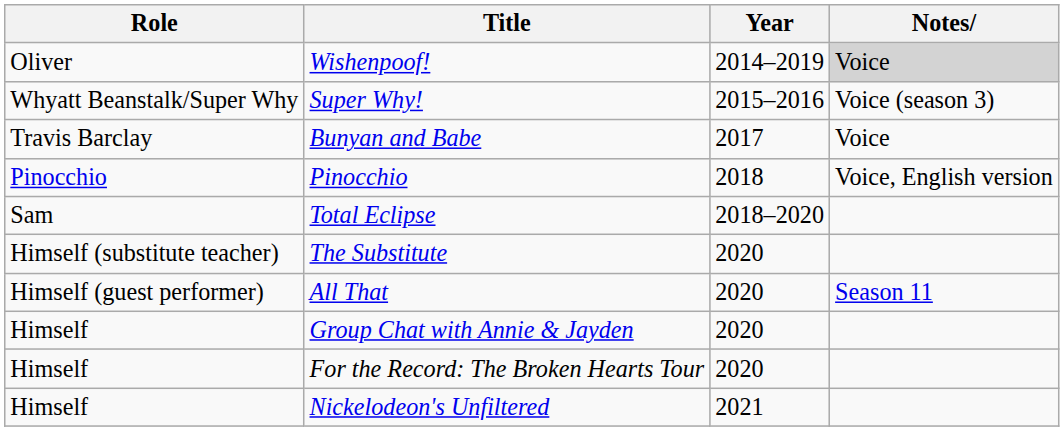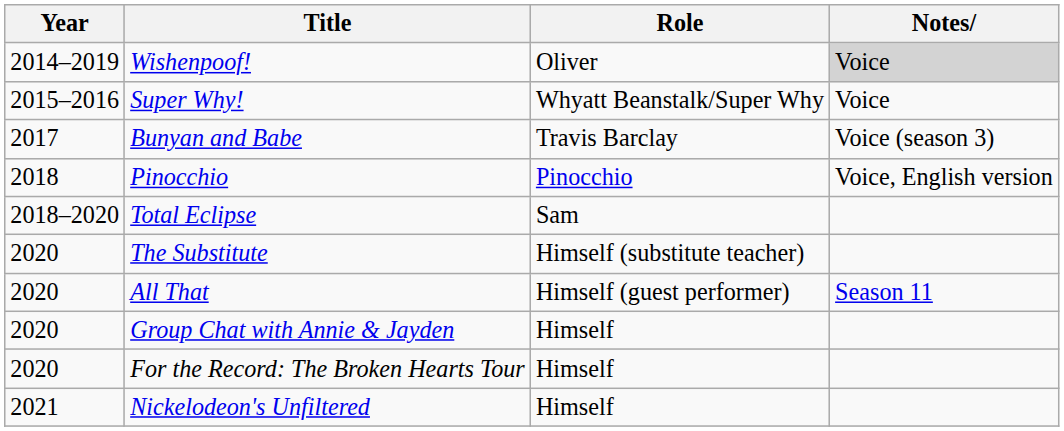 <table class="wikitable plainrowheaders sortable">
 <tr>
+<th scope="col">Year</th>
+<th scope="col">Title</th>
 <th scope="col">Role</th>
-<th scope="col">Title</th>
-<th scope="col">Year</th>
 <th scope="col" class="unsortable">Notes/</th>
 </tr>
 <tr>
+<td>2014–2019</td>
+<td><em><a href='#'>Wishenpoof!</a></em></td>
 <td>Oliver</td>
-<td><em><a href='#'>Wishenpoof!</a></em></td>
-<td>2014–2019</td>
 <td style="background: lightgrey;">Voice</td>
 </tr>
 <tr>
+<td>2015–2016</td>
+<td><em><a href='#'>Super Why!</a></em></td>
 <td>Whyatt Beanstalk/Super Why</td>
-<td><em><a href='#'>Super Why!</a></em></td>
-<td>2015–2016</td>
+<td>Voice</td>
+</tr>
+<tr>
+<td>2017</td>
+<td><em><a href='#'>Bunyan and Babe</a></em></td>
+<td>Travis Barclay</td>
 <td>Voice (season 3)</td>
 </tr>
 <tr>
-<td>Travis Barclay</td>
-<td><em><a href='#'>Bunyan and Babe</a></em></td>
-<td>2017</td>
-<td>Voice</td>
-</tr>
-<tr>
+<td>2018</td>
+<td><em><a href='#'>Pinocchio</a></em></td>
 <td><a href='#'>Pinocchio</a></td>
-<td><em><a href='#'>Pinocchio</a></em></td>
-<td>2018</td>
 <td>Voice, English version</td>
 </tr>
 <tr>
+<td>2018–2020</td>
+<td><em><a href='#'>Total Eclipse</a></em></td>
 <td>Sam</td>
-<td><em><a href='#'>Total Eclipse</a></em></td>
-<td>2018–2020</td>
 <td></td>
 </tr>
 <tr>
+<td>2020</td>
+<td><em><a href='#'>The Substitute</a></em></td>
 <td>Himself (substitute teacher)</td>
-<td><em><a href='#'>The Substitute</a></em></td>
-<td>2020</td>
 <td></td>
 </tr>
 <tr>
+<td>2020</td>
+<td><em><a href='#'>All That</a></em></td>
 <td>Himself (guest performer)</td>
-<td><em><a href='#'>All That</a></em></td>
-<td>2020</td>
 <td><a href='#'>Season 11</a></td>
 </tr>
 <tr>
+<td>2020</td>
+<td><em><a href='#'>Group Chat with Annie & Jayden</a></em></td>
 <td>Himself</td>
-<td><em><a href='#'>Group Chat with Annie & Jayden</a></em></td>
-<td>2020</td>
 <td></td>
 </tr>
 <tr>
+<td>2020</td>
+<td><em>For the Record: The Broken Hearts Tour</em></td>
 <td>Himself</td>
-<td><em>For the Record: The Broken Hearts Tour</em></td>
-<td>2020</td>
 <td></td>
 </tr>
 <tr>
+<td>2021</td>
+<td><em><a href='#'>Nickelodeon's Unfiltered</a></em></td>
 <td>Himself</td>
-<td><em><a href='#'>Nickelodeon's Unfiltered</a></em></td>
-<td>2021</td>
 <td></td>
 </tr>
 </table>
